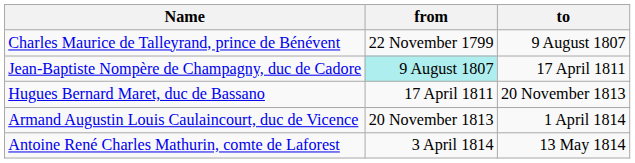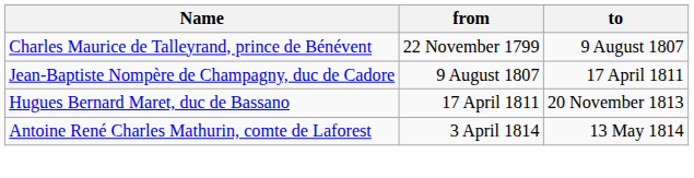 <table class="wikitable" style="text-align:right;">
 <tr>
 <th>Name</th>
 <th>from</th>
 <th>to</th>
 </tr>
 <tr>
 <td align=left><a href='#'>Charles Maurice de Talleyrand, prince de Bénévent</a></td>
 <td>22 November 1799</td>
 <td>9 August 1807</td>
 </tr>
 <tr>
 <td align=left><a href='#'>Jean-Baptiste Nompère de Champagny, duc de Cadore</a></td>
-<td style="background: paleturquoise;">9 August 1807</td>
+<td>9 August 1807</td>
 <td>17 April 1811</td>
 </tr>
 <tr>
 <td align=left><a href='#'>Hugues Bernard Maret, duc de Bassano</a></td>
 <td>17 April 1811</td>
 <td>20 November 1813</td>
 </tr>
 <tr>
-<td align=left><a href='#'>Armand Augustin Louis Caulaincourt, duc de Vicence</a></td>
-<td>20 November 1813</td>
-<td>1 April 1814</td>
-</tr>
-<tr>
 <td align=left><a href='#'>Antoine René Charles Mathurin, comte de Laforest</a></td>
 <td>3 April 1814</td>
 <td>13 May 1814</td>
 </tr>
 </table>
